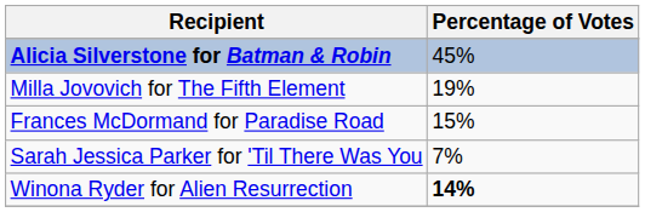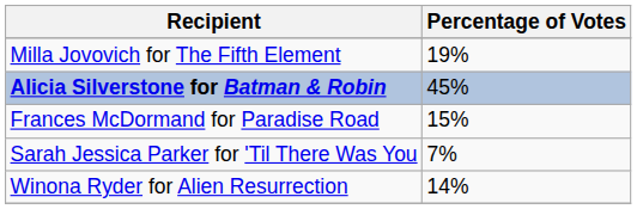 <table class="wikitable sortable plainrowheaders">
 <tr>
 <th>Recipient</th>
 <th>Percentage of Votes</th>
 </tr>
 <tr>
 </tr>
+<tr>
+<td><a href='#'>Milla Jovovich</a> for </em><a href='#'>The Fifth Element</a><em></td>
+<td>19%</td>
+</tr>
 <tr style="background:#B0C4DE;">
 <td><strong><a href='#'>Alicia Silverstone</a> for <em><a href='#'>Batman & Robin</a><strong><em></td>
 <td></strong>45%<strong></td>
-</tr>
-<tr>
-<td><a href='#'>Milla Jovovich</a> for </em><a href='#'>The Fifth Element</a><em></td>
-<td>19%</td>
 </tr>
 <tr>
 <td><a href='#'>Frances McDormand</a> for </em><a href='#'>Paradise Road</a><em></td>
 <td>15%</td>
 </tr>
 <tr>
 <td><a href='#'>Sarah Jessica Parker</a> for </em><a href='#'>'Til There Was You</a><em></td>
 <td>7%</td>
 </tr>
 <tr>
 <td><a href='#'>Winona Ryder</a> for </em><a href='#'>Alien Resurrection</a><em></td>
-<td><strong>14%</strong></td>
+<td>14%</td>
 </tr>
 <tr>
 </tr>
 </table>
